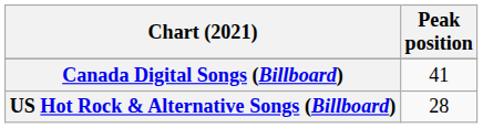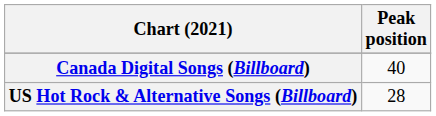 <table class="wikitable sortable plainrowheaders" style="text-align:center">
 <tr>
 <th scope="col">Chart (2021)</th>
 <th scope="col">Peak<br>position</th>
 </tr>
 <tr>
 </tr>
 <tr>
 <th scope="row"><a href='#'>Canada Digital Songs</a> (<em><a href='#'>Billboard</a></em>)</th>
-<td>41</td>
+<td>40</td>
 </tr>
 <tr>
 <th scope="row">US <a href='#'>Hot Rock & Alternative Songs</a> (<em><a href='#'>Billboard</a></em>)</th>
 <td>28</td>
 </tr>
 </table>
